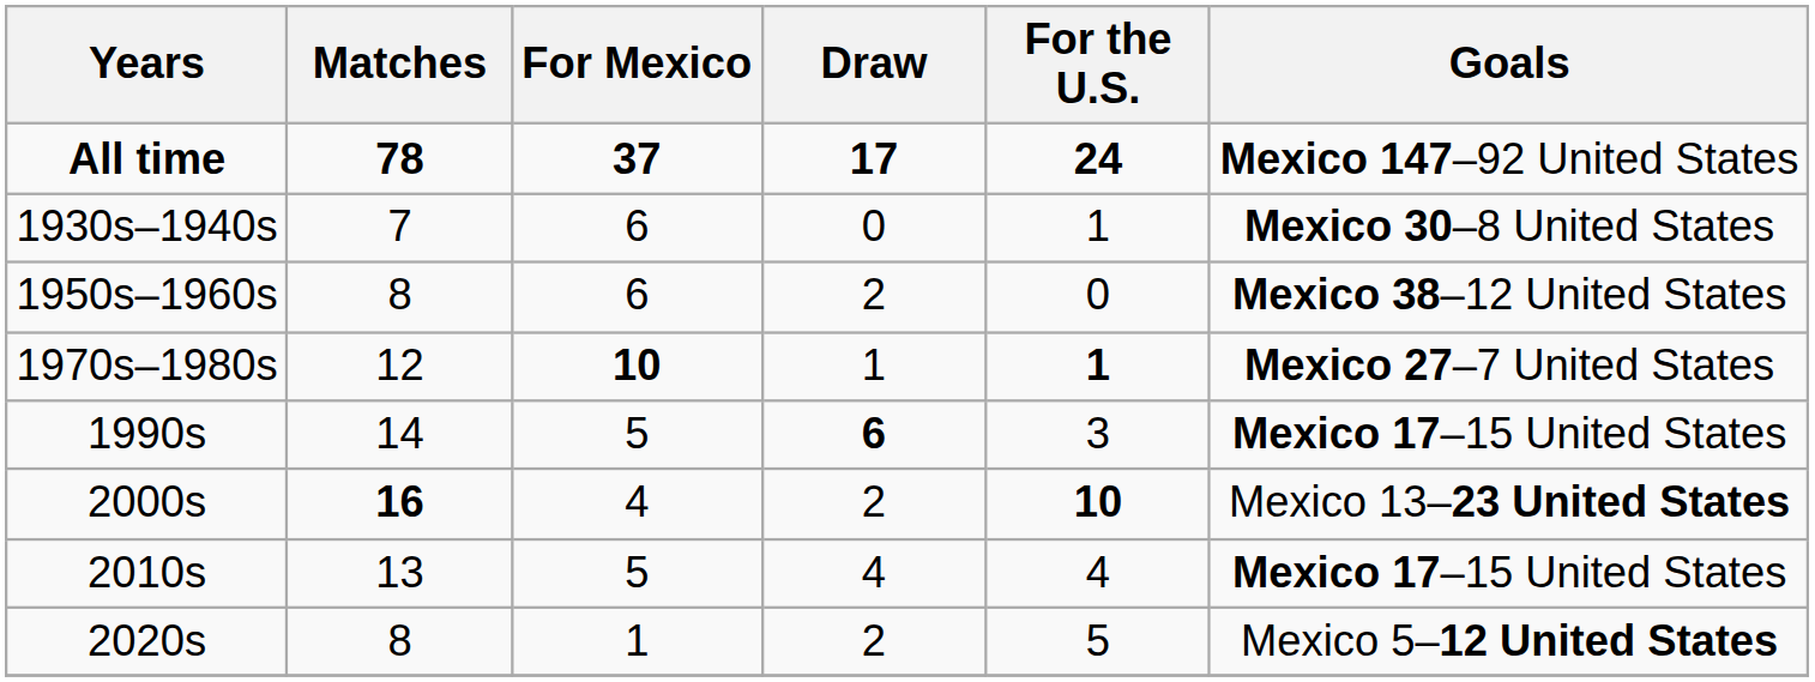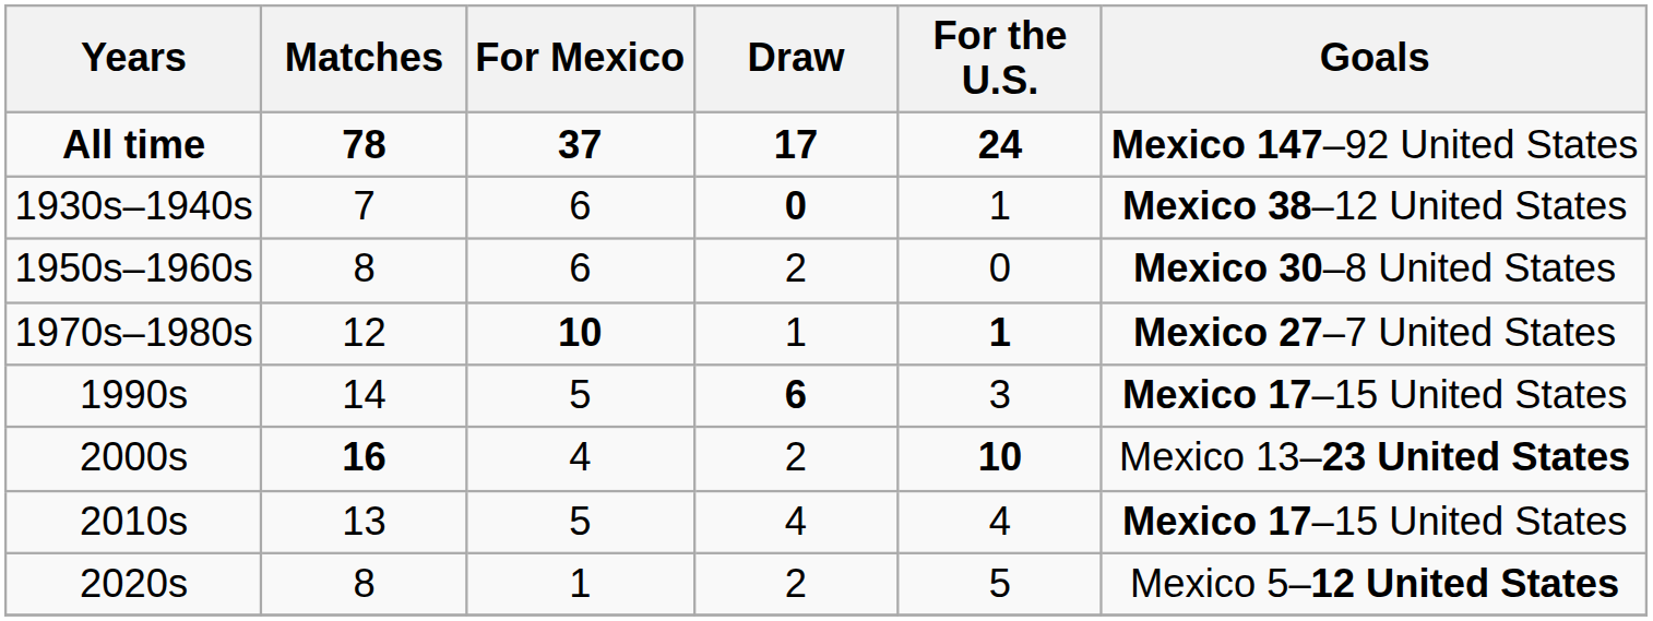 <table class="wikitable" style="text-align: center;">
 <tr>
 <th>Years</th>
 <th width=75px>Matches</th>
 <th>For Mexico</th>
 <th width=75px>Draw</th>
 <th width=75px>For the U.S.</th>
 <th>Goals</th>
 </tr>
 <tr>
 <td><strong>All time</strong></td>
 <td><strong>78</strong></td>
 <td><strong>37</strong></td>
 <td><strong>17</strong></td>
 <td><strong>24</strong></td>
 <td><strong>Mexico 147</strong>–92 United States</td>
 </tr>
 <tr>
 <td>1930s–1940s</td>
 <td>7</td>
 <td>6</td>
-<td>0</td>
+<td><strong>0</strong></td>
 <td>1</td>
-<td><strong>Mexico 30</strong>–8 United States</td>
+<td><strong>Mexico 38</strong>–12 United States</td>
 </tr>
 <tr>
 <td>1950s–1960s</td>
 <td>8</td>
 <td>6</td>
 <td>2</td>
 <td>0</td>
-<td><strong>Mexico 38</strong>–12 United States</td>
+<td><strong>Mexico 30</strong>–8 United States</td>
 </tr>
 <tr>
 <td>1970s–1980s</td>
 <td>12</td>
 <td><strong>10</strong></td>
 <td>1</td>
 <td><strong>1</strong></td>
 <td><strong>Mexico 27</strong>–7 United States</td>
 </tr>
 <tr>
 <td>1990s</td>
 <td>14</td>
 <td>5</td>
 <td><strong>6</strong></td>
 <td>3</td>
 <td><strong>Mexico 17</strong>–15 United States</td>
 </tr>
 <tr>
 <td>2000s</td>
 <td><strong>16</strong></td>
 <td>4</td>
 <td>2</td>
 <td><strong>10</strong></td>
 <td>Mexico 13–<strong>23 United States</strong></td>
 </tr>
 <tr>
 <td>2010s</td>
 <td>13</td>
 <td>5</td>
 <td>4</td>
 <td>4</td>
 <td><strong>Mexico 17</strong>–15 United States</td>
 </tr>
 <tr>
 <td>2020s</td>
 <td>8</td>
 <td>1</td>
 <td>2</td>
 <td>5</td>
 <td>Mexico 5–<strong>12 United States</strong></td>
 </tr>
 <tr>
 </tr>
 </table>
